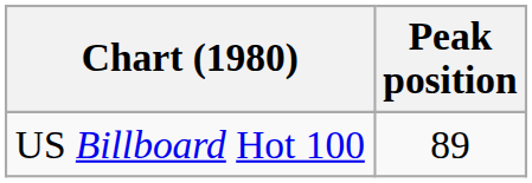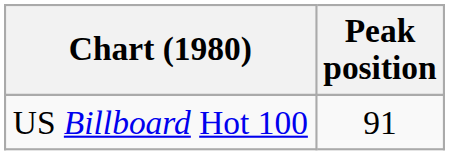 <table class="wikitable sortable">
 <tr>
 <th>Chart (1980)</th>
 <th>Peak<br>position</th>
 </tr>
 <tr>
 </tr>
 <tr>
 <td>US <em><a href='#'>Billboard</a></em> <a href='#'>Hot 100</a></td>
-<td style="text-align:center;">89</td>
+<td style="text-align:center;">91</td>
 </tr>
 </table>
